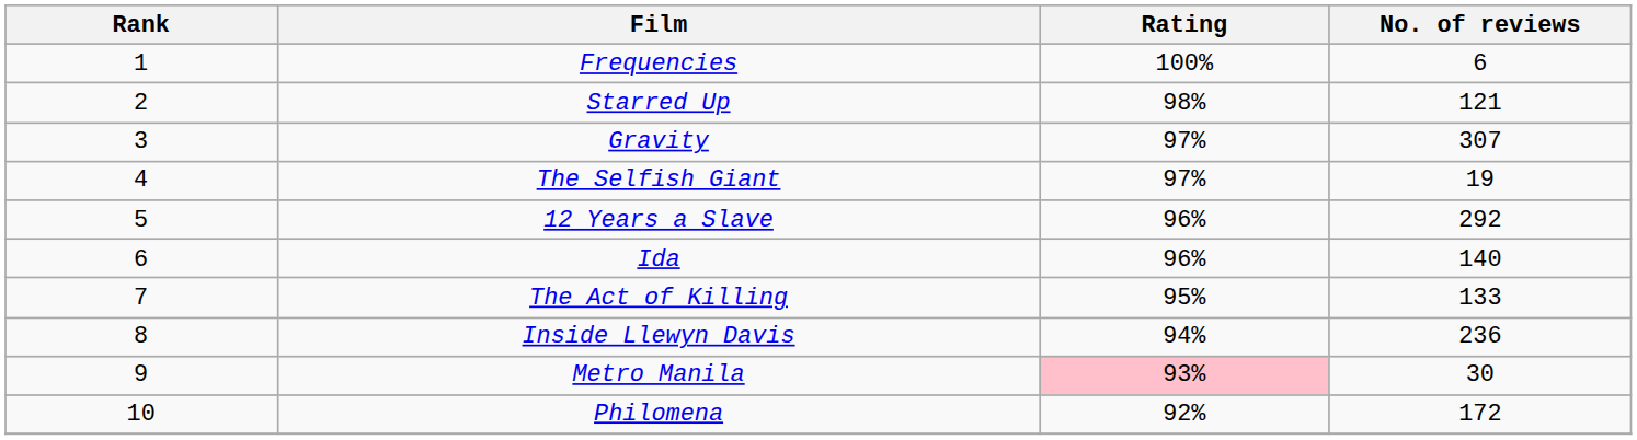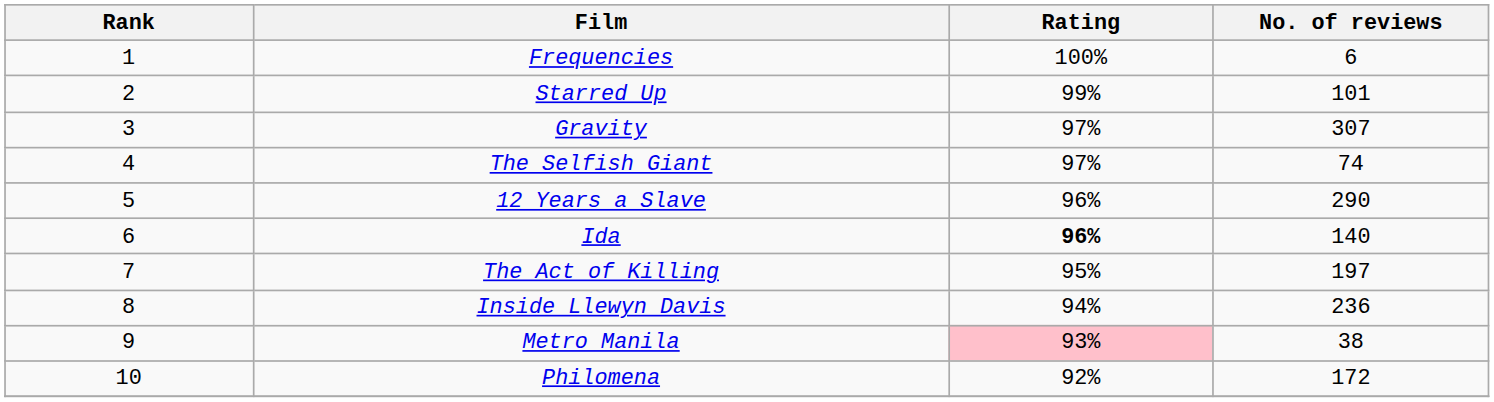 <table class="wikitable sortable plainrowheaders" width="70%" style="text-align:center; margin: 1em auto 1em auto;">
 <tr>
 <th width=5%>Rank</th>
 <th width=14%>Film</th>
 <th width=5%>Rating</th>
 <th width=5%>No. of reviews</th>
 </tr>
 <tr>
 <td>1</td>
 <td><em><a href='#'>Frequencies</a></em></td>
 <td>100%</td>
 <td>6</td>
 </tr>
 <tr>
 <td>2</td>
 <td><em><a href='#'>Starred Up</a></em></td>
-<td>98%</td>
-<td>121</td>
+<td>99%</td>
+<td>101</td>
 </tr>
 <tr>
 <td>3</td>
 <td><em><a href='#'>Gravity</a></em></td>
 <td>97%</td>
 <td>307</td>
 </tr>
 <tr>
 <td>4</td>
 <td><em><a href='#'>The Selfish Giant</a></em></td>
 <td>97%</td>
-<td>19</td>
+<td>74</td>
 </tr>
 <tr>
 <td>5</td>
 <td><em><a href='#'>12 Years a Slave</a></em></td>
 <td>96%</td>
-<td>292</td>
+<td>290</td>
 </tr>
 <tr>
 <td>6</td>
 <td><em><a href='#'>Ida</a></em></td>
-<td>96%</td>
+<td><strong>96%</strong></td>
 <td>140</td>
 </tr>
 <tr>
 <td>7</td>
 <td><em><a href='#'>The Act of Killing</a></em></td>
 <td>95%</td>
-<td>133</td>
+<td>197</td>
 </tr>
 <tr>
 <td>8</td>
 <td><em><a href='#'>Inside Llewyn Davis</a></em></td>
 <td>94%</td>
 <td>236</td>
 </tr>
 <tr>
 <td>9</td>
 <td><em><a href='#'>Metro Manila</a></em></td>
 <td style="background: pink;">93%</td>
-<td>30</td>
+<td>38</td>
 </tr>
 <tr>
 <td>10</td>
 <td><em><a href='#'>Philomena</a></em></td>
 <td>92%</td>
 <td>172</td>
 </tr>
 <tr>
 </tr>
 </table>
